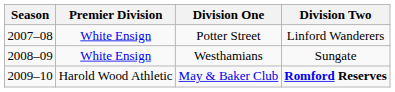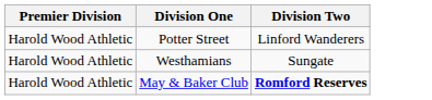 <table class=wikitable style=text-align:center>
 <tr>
-<th>Season</th>
 <th>Premier Division</th>
 <th>Division One</th>
 <th>Division Two</th>
 </tr>
 <tr>
-<td>2007–08</td>
-<td><a href='#'>White Ensign</a></td>
+<td>Harold Wood Athletic</td>
 <td>Potter Street</td>
 <td>Linford Wanderers</td>
 </tr>
 <tr>
-<td>2008–09</td>
-<td><a href='#'>White Ensign</a></td>
+<td>Harold Wood Athletic</td>
 <td>Westhamians</td>
 <td>Sungate</td>
 </tr>
 <tr>
-<td>2009–10</td>
 <td>Harold Wood Athletic</td>
 <td><a href='#'>May & Baker Club</a></td>
 <td><strong><a href='#'>Romford</a> Reserves</strong></td>
 </tr>
 </table>
